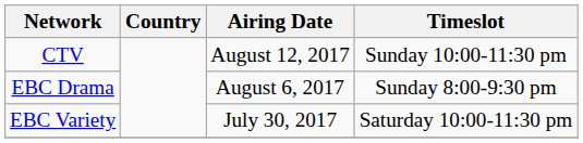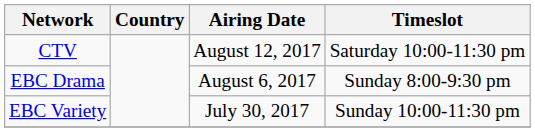 <table class="wikitable"  style="text-align:center">
 <tr>
 <th>Network</th>
 <th>Country</th>
 <th>Airing Date</th>
 <th>Timeslot</th>
 </tr>
 <tr>
 <td><a href='#'>CTV</a></td>
 <td rowspan=3></td>
 <td>August 12, 2017</td>
-<td>Sunday 10:00-11:30 pm</td>
+<td>Saturday 10:00-11:30 pm</td>
 </tr>
 <tr>
 <td><a href='#'>EBC Drama</a></td>
 <td>August 6, 2017</td>
 <td>Sunday 8:00-9:30 pm</td>
 </tr>
 <tr>
 <td><a href='#'>EBC Variety</a></td>
 <td>July 30, 2017</td>
-<td>Saturday 10:00-11:30 pm</td>
+<td>Sunday 10:00-11:30 pm</td>
 </tr>
 <tr>
 </tr>
 </table>
